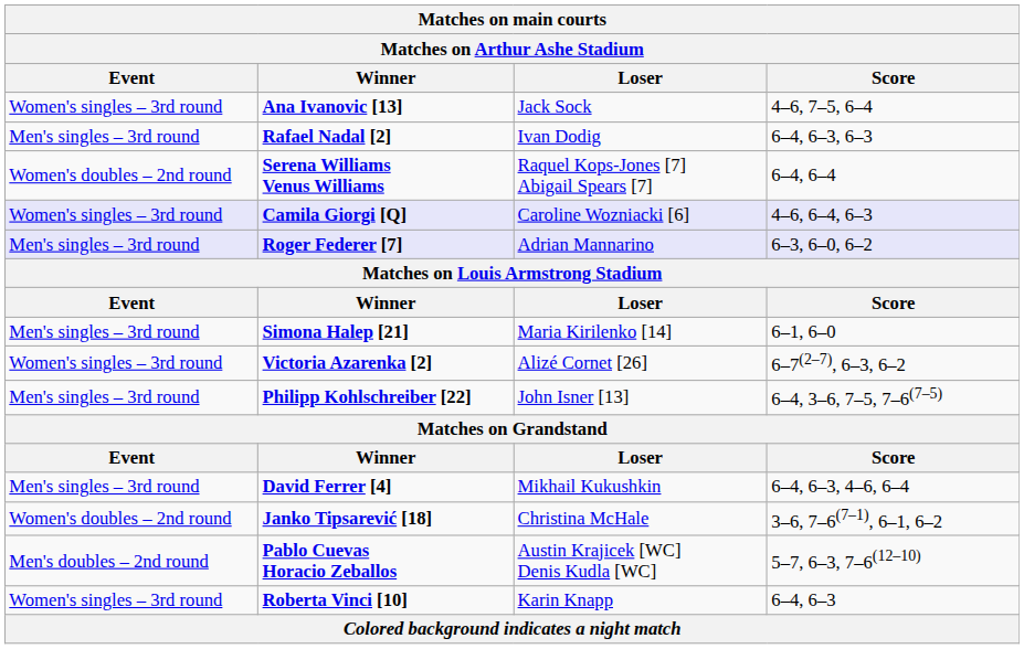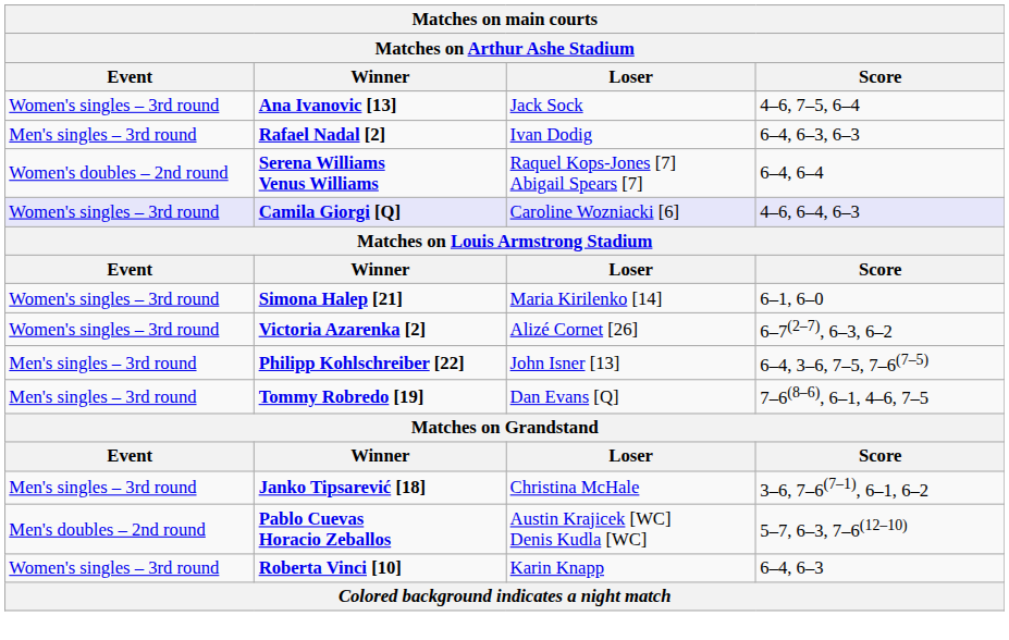 <table class="wikitable collapsible uncollapsed" style="margin:auto;">
 <tr>
 <th colspan="4" style="white-space:nowrap;">Matches on main courts</th>
 </tr>
 <tr>
 <th colspan="4"><strong>Matches on <a href='#'>Arthur Ashe Stadium</a></strong></th>
 </tr>
 <tr>
 <th style="width:220px;">Event</th>
 <th style="width:220px;">Winner</th>
 <th style="width:220px;">Loser</th>
 <th style="width:220px;">Score</th>
 </tr>
 <tr>
 <td><a href='#'>Women's singles – 3rd round</a></td>
 <td> <strong><a href='#'>Ana Ivanovic</a> [13]</strong></td>
 <td> <a href='#'>Jack Sock</a></td>
 <td>4–6, 7–5, 6–4</td>
 </tr>
 <tr>
 <td><a href='#'>Men's singles – 3rd round</a></td>
 <td> <strong><a href='#'>Rafael Nadal</a> [2]</strong></td>
 <td> <a href='#'>Ivan Dodig</a></td>
 <td>6–4, 6–3, 6–3</td>
 </tr>
 <tr>
 <td><a href='#'>Women's doubles – 2nd round</a></td>
 <td><strong> <a href='#'>Serena Williams</a><br>  <a href='#'>Venus Williams</a></strong></td>
 <td> <a href='#'>Raquel Kops-Jones</a> [7]<br>  <a href='#'>Abigail Spears</a> [7]</td>
 <td>6–4, 6–4</td>
 </tr>
 <tr style="background:lavender;">
 <td><a href='#'>Women's singles – 3rd round</a></td>
 <td> <strong><a href='#'>Camila Giorgi</a> [Q]</strong></td>
 <td> <a href='#'>Caroline Wozniacki</a> [6]</td>
 <td>4–6, 6–4, 6–3</td>
 </tr>
-<tr style="background:lavender;">
-<td><a href='#'>Men's singles – 3rd round</a></td>
-<td> <strong><a href='#'>Roger Federer</a> [7]</strong></td>
-<td> <a href='#'>Adrian Mannarino</a></td>
-<td>6–3, 6–0, 6–2</td>
-</tr>
 <tr>
 <th colspan="4"><strong>Matches on <a href='#'>Louis Armstrong Stadium</a></strong></th>
 </tr>
 <tr>
 <th style="width:220px;">Event</th>
 <th style="width:220px;">Winner</th>
 <th style="width:220px;">Loser</th>
 <th style="width:220px;">Score</th>
 </tr>
 <tr>
-<td><a href='#'>Men's singles – 3rd round</a></td>
+<td><a href='#'>Women's singles – 3rd round</a></td>
 <td> <strong><a href='#'>Simona Halep</a> [21]</strong></td>
 <td> <a href='#'>Maria Kirilenko</a> [14]</td>
 <td>6–1, 6–0</td>
 </tr>
 <tr>
 <td><a href='#'>Women's singles – 3rd round</a></td>
 <td> <strong><a href='#'>Victoria Azarenka</a> [2]</strong></td>
 <td> <a href='#'>Alizé Cornet</a> [26]</td>
 <td>6–7<sup>(2–7)</sup>, 6–3, 6–2</td>
 </tr>
 <tr>
 <td><a href='#'>Men's singles – 3rd round</a></td>
 <td> <strong><a href='#'>Philipp Kohlschreiber</a> [22]</strong></td>
 <td> <a href='#'>John Isner</a> [13]</td>
 <td>6–4, 3–6, 7–5, 7–6<sup>(7–5)</sup></td>
 </tr>
 <tr>
+<td><a href='#'>Men's singles – 3rd round</a></td>
+<td> <strong><a href='#'>Tommy Robredo</a> [19]</strong></td>
+<td> <a href='#'>Dan Evans</a> [Q]</td>
+<td>7–6<sup>(8–6)</sup>, 6–1, 4–6, 7–5</td>
+</tr>
+<tr>
 <th colspan="4"><strong>Matches on Grandstand</strong></th>
 </tr>
 <tr>
 <th style="width:220px;">Event</th>
 <th style="width:220px;">Winner</th>
 <th style="width:220px;">Loser</th>
 <th style="width:220px;">Score</th>
 </tr>
 <tr>
 <td><a href='#'>Men's singles – 3rd round</a></td>
-<td> <strong><a href='#'>David Ferrer</a> [4]</strong></td>
-<td> <a href='#'>Mikhail Kukushkin</a></td>
-<td>6–4, 6–3, 4–6, 6–4</td>
-</tr>
-<tr>
-<td><a href='#'>Women's doubles – 2nd round</a></td>
 <td> <strong><a href='#'>Janko Tipsarević</a> [18]</strong></td>
 <td> <a href='#'>Christina McHale</a></td>
 <td>3–6, 7–6<sup>(7–1)</sup>, 6–1, 6–2</td>
 </tr>
 <tr>
 <td><a href='#'>Men's doubles – 2nd round</a></td>
 <td> <strong><a href='#'>Pablo Cuevas</a> <br>  <a href='#'>Horacio Zeballos</a> </strong></td>
 <td> <a href='#'>Austin Krajicek</a> [WC]<br>   <a href='#'>Denis Kudla</a> [WC]</td>
 <td>5–7, 6–3, 7–6<sup>(12–10)</sup></td>
 </tr>
 <tr>
 <td><a href='#'>Women's singles – 3rd round</a></td>
 <td> <strong><a href='#'>Roberta Vinci</a> [10]</strong></td>
 <td> <a href='#'>Karin Knapp</a></td>
 <td>6–4, 6–3</td>
 </tr>
 <tr>
 <th colspan="4"><em>Colored background indicates a night match</em></th>
 </tr>
 </table>
